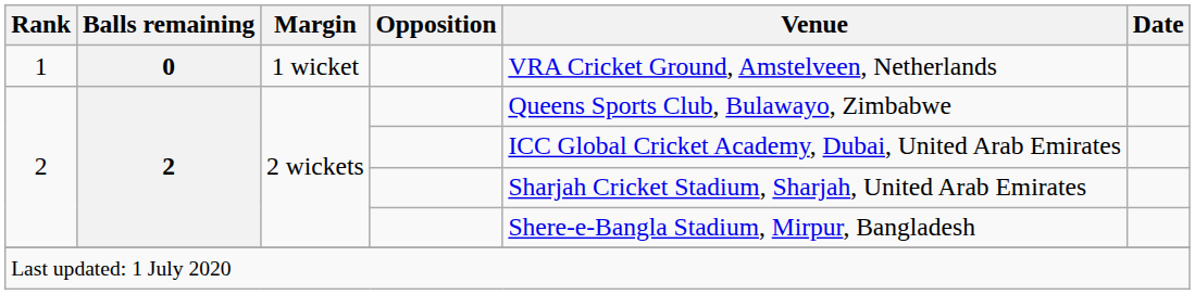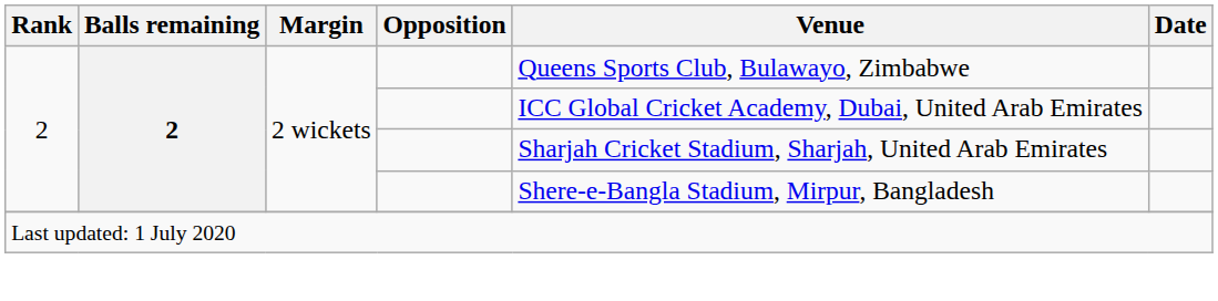 <table class="wikitable plainrowheaders sortable">
 <tr>
 <th scope=col>Rank</th>
 <th scope=col>Balls remaining</th>
 <th scope=col>Margin</th>
 <th scope=col>Opposition</th>
 <th scope=col>Venue</th>
 <th scope=col>Date</th>
-</tr>
-<tr>
-<td align=center>1</td>
-<th scope=row style=text-align:center;>0</th>
-<td scope=row style=text-align:center;>1 wicket</td>
-<td></td>
-<td><a href='#'>VRA Cricket Ground</a>, <a href='#'>Amstelveen</a>, Netherlands</td>
-<td></td>
 </tr>
 <tr>
 <td align=center rowspan=4>2</td>
 <th scope=row style=text-align:center; rowspan=4>2</th>
 <td scope=row style=text-align:center; rowspan=4>2 wickets</td>
 <td></td>
 <td><a href='#'>Queens Sports Club</a>, <a href='#'>Bulawayo</a>, Zimbabwe</td>
 <td></td>
 </tr>
 <tr>
 <td></td>
 <td><a href='#'>ICC Global Cricket Academy</a>, <a href='#'>Dubai</a>, United Arab Emirates</td>
 <td></td>
 </tr>
 <tr>
 <td></td>
 <td><a href='#'>Sharjah Cricket Stadium</a>, <a href='#'>Sharjah</a>, United Arab Emirates</td>
 <td></td>
 </tr>
 <tr>
 <td></td>
 <td><a href='#'>Shere-e-Bangla Stadium</a>, <a href='#'>Mirpur</a>, Bangladesh</td>
 <td></td>
 </tr>
 <tr>
 </tr>
 <tr class=sortbottom>
 <td colspan=6><small>Last updated: 1 July 2020</small></td>
 </tr>
 </table>
